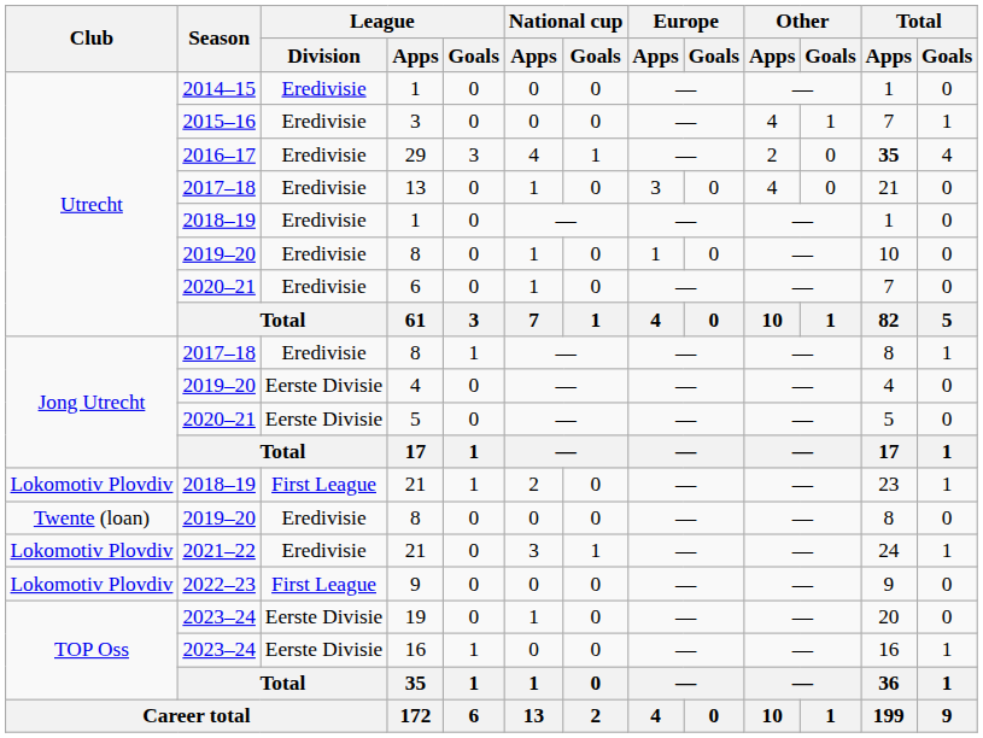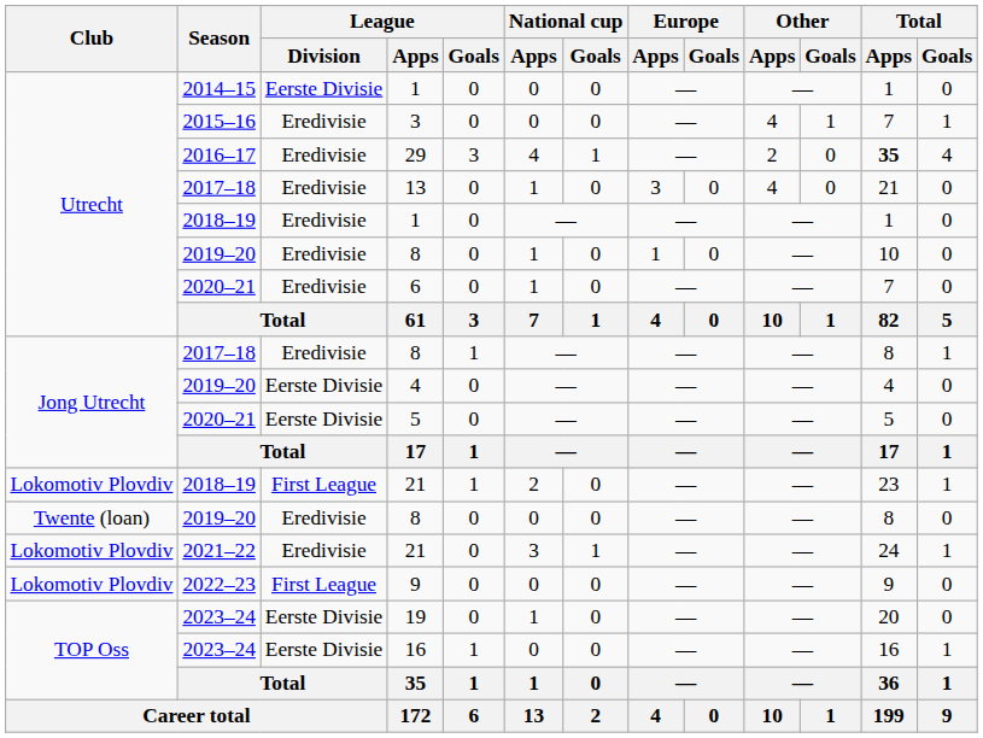 <table class="wikitable" style="text-align:center">
 <tr>
 <th rowspan="2">Club</th>
 <th rowspan="2">Season</th>
 <th colspan="3">League</th>
 <th colspan="2">National cup</th>
 <th colspan="2">Europe</th>
 <th colspan="2">Other</th>
 <th colspan="2">Total</th>
 </tr>
 <tr>
 <th>Division</th>
 <th>Apps</th>
 <th>Goals</th>
 <th>Apps</th>
 <th>Goals</th>
 <th>Apps</th>
 <th>Goals</th>
 <th>Apps</th>
 <th>Goals</th>
 <th>Apps</th>
 <th>Goals</th>
 </tr>
 <tr>
 <td rowspan="8"><a href='#'>Utrecht</a></td>
 <td><a href='#'>2014–15</a></td>
-<td><a href='#'>Eredivisie</a></td>
+<td><a href='#'>Eerste Divisie</a></td>
 <td>1</td>
 <td>0</td>
 <td>0</td>
 <td>0</td>
 <td colspan="2">—</td>
 <td colspan="2">—</td>
 <td>1</td>
 <td>0</td>
 </tr>
 <tr>
 <td><a href='#'>2015–16</a></td>
 <td>Eredivisie</td>
 <td>3</td>
 <td>0</td>
 <td>0</td>
 <td>0</td>
 <td colspan="2">—</td>
 <td>4</td>
 <td>1</td>
 <td>7</td>
 <td>1</td>
 </tr>
 <tr>
 <td><a href='#'>2016–17</a></td>
 <td>Eredivisie</td>
 <td>29</td>
 <td>3</td>
 <td>4</td>
 <td>1</td>
 <td colspan="2">—</td>
 <td>2</td>
 <td>0</td>
 <td><strong>35</strong></td>
 <td>4</td>
 </tr>
 <tr>
 <td><a href='#'>2017–18</a></td>
 <td>Eredivisie</td>
 <td>13</td>
 <td>0</td>
 <td>1</td>
 <td>0</td>
 <td>3</td>
 <td>0</td>
 <td>4</td>
 <td>0</td>
 <td>21</td>
 <td>0</td>
 </tr>
 <tr>
 <td><a href='#'>2018–19</a></td>
 <td>Eredivisie</td>
 <td>1</td>
 <td>0</td>
 <td colspan="2">—</td>
 <td colspan="2">—</td>
 <td colspan="2">—</td>
 <td>1</td>
 <td>0</td>
 </tr>
 <tr>
 <td><a href='#'>2019–20</a></td>
 <td>Eredivisie</td>
 <td>8</td>
 <td>0</td>
 <td>1</td>
 <td>0</td>
 <td>1</td>
 <td>0</td>
 <td colspan="2">—</td>
 <td>10</td>
 <td>0</td>
 </tr>
 <tr>
 <td><a href='#'>2020–21</a></td>
 <td>Eredivisie</td>
 <td>6</td>
 <td>0</td>
 <td>1</td>
 <td>0</td>
 <td colspan="2">—</td>
 <td colspan="2">—</td>
 <td>7</td>
 <td>0</td>
 </tr>
 <tr>
 <th colspan="2">Total</th>
 <th>61</th>
 <th>3</th>
 <th>7</th>
 <th>1</th>
 <th>4</th>
 <th>0</th>
 <th>10</th>
 <th>1</th>
 <th>82</th>
 <th>5</th>
 </tr>
 <tr>
 <td rowspan="4"><a href='#'>Jong Utrecht</a></td>
 <td><a href='#'>2017–18</a></td>
 <td>Eredivisie</td>
 <td>8</td>
 <td>1</td>
 <td colspan="2">—</td>
 <td colspan="2">—</td>
 <td colspan="2">—</td>
 <td>8</td>
 <td>1</td>
 </tr>
 <tr>
 <td><a href='#'>2019–20</a></td>
 <td>Eerste Divisie</td>
 <td>4</td>
 <td>0</td>
 <td colspan="2">—</td>
 <td colspan="2">—</td>
 <td colspan="2">—</td>
 <td>4</td>
 <td>0</td>
 </tr>
 <tr>
 <td><a href='#'>2020–21</a></td>
 <td>Eerste Divisie</td>
 <td>5</td>
 <td>0</td>
 <td colspan="2">—</td>
 <td colspan="2">—</td>
 <td colspan="2">—</td>
 <td>5</td>
 <td>0</td>
 </tr>
 <tr>
 <th colspan="2">Total</th>
 <th>17</th>
 <th>1</th>
 <th colspan="2">—</th>
 <th colspan="2">—</th>
 <th colspan="2">—</th>
 <th>17</th>
 <th>1</th>
 </tr>
 <tr>
 <td><a href='#'>Lokomotiv Plovdiv</a></td>
 <td><a href='#'>2018–19</a></td>
 <td><a href='#'>First League</a></td>
 <td>21</td>
 <td>1</td>
 <td>2</td>
 <td>0</td>
 <td colspan="2">—</td>
 <td colspan="2">—</td>
 <td>23</td>
 <td>1</td>
 </tr>
 <tr>
 <td><a href='#'>Twente</a> (loan)</td>
 <td><a href='#'>2019–20</a></td>
 <td>Eredivisie</td>
 <td>8</td>
 <td>0</td>
 <td>0</td>
 <td>0</td>
 <td colspan="2">—</td>
 <td colspan="2">—</td>
 <td>8</td>
 <td>0</td>
 </tr>
 <tr>
 <td><a href='#'>Lokomotiv Plovdiv</a></td>
 <td><a href='#'>2021–22</a></td>
 <td>Eredivisie</td>
 <td>21</td>
 <td>0</td>
 <td>3</td>
 <td>1</td>
 <td colspan="2">—</td>
 <td colspan="2">—</td>
 <td>24</td>
 <td>1</td>
 </tr>
 <tr>
 <td><a href='#'>Lokomotiv Plovdiv</a></td>
 <td><a href='#'>2022–23</a></td>
 <td><a href='#'>First League</a></td>
 <td>9</td>
 <td>0</td>
 <td>0</td>
 <td>0</td>
 <td colspan="2">—</td>
 <td colspan="2">—</td>
 <td>9</td>
 <td>0</td>
 </tr>
 <tr>
 <td rowspan="3"><a href='#'>TOP Oss</a></td>
 <td><a href='#'>2023–24</a></td>
 <td>Eerste Divisie</td>
 <td>19</td>
 <td>0</td>
 <td>1</td>
 <td>0</td>
 <td colspan="2">—</td>
 <td colspan="2">—</td>
 <td>20</td>
 <td>0</td>
 </tr>
 <tr>
 <td><a href='#'>2023–24</a></td>
 <td>Eerste Divisie</td>
 <td>16</td>
 <td>1</td>
 <td>0</td>
 <td>0</td>
 <td colspan="2">—</td>
 <td colspan="2">—</td>
 <td>16</td>
 <td>1</td>
 </tr>
 <tr>
 <th colspan="2">Total</th>
 <th>35</th>
 <th>1</th>
 <th>1</th>
 <th>0</th>
 <th colspan="2">—</th>
 <th colspan="2">—</th>
 <th>36</th>
 <th>1</th>
 </tr>
 <tr>
 <th colspan="3">Career total</th>
 <th>172</th>
 <th>6</th>
 <th>13</th>
 <th>2</th>
 <th>4</th>
 <th>0</th>
 <th>10</th>
 <th>1</th>
 <th>199</th>
 <th>9</th>
 </tr>
 </table>
